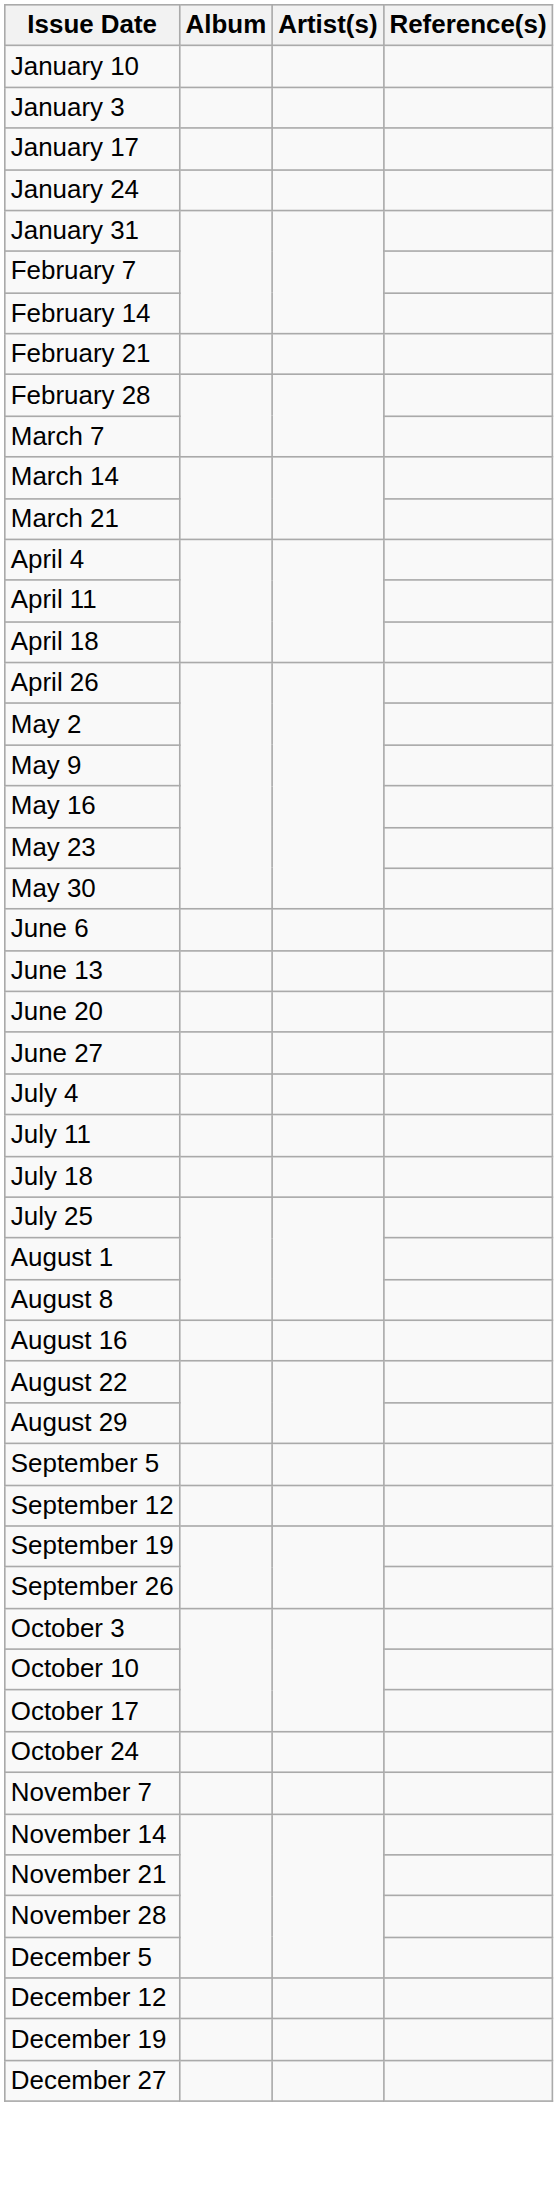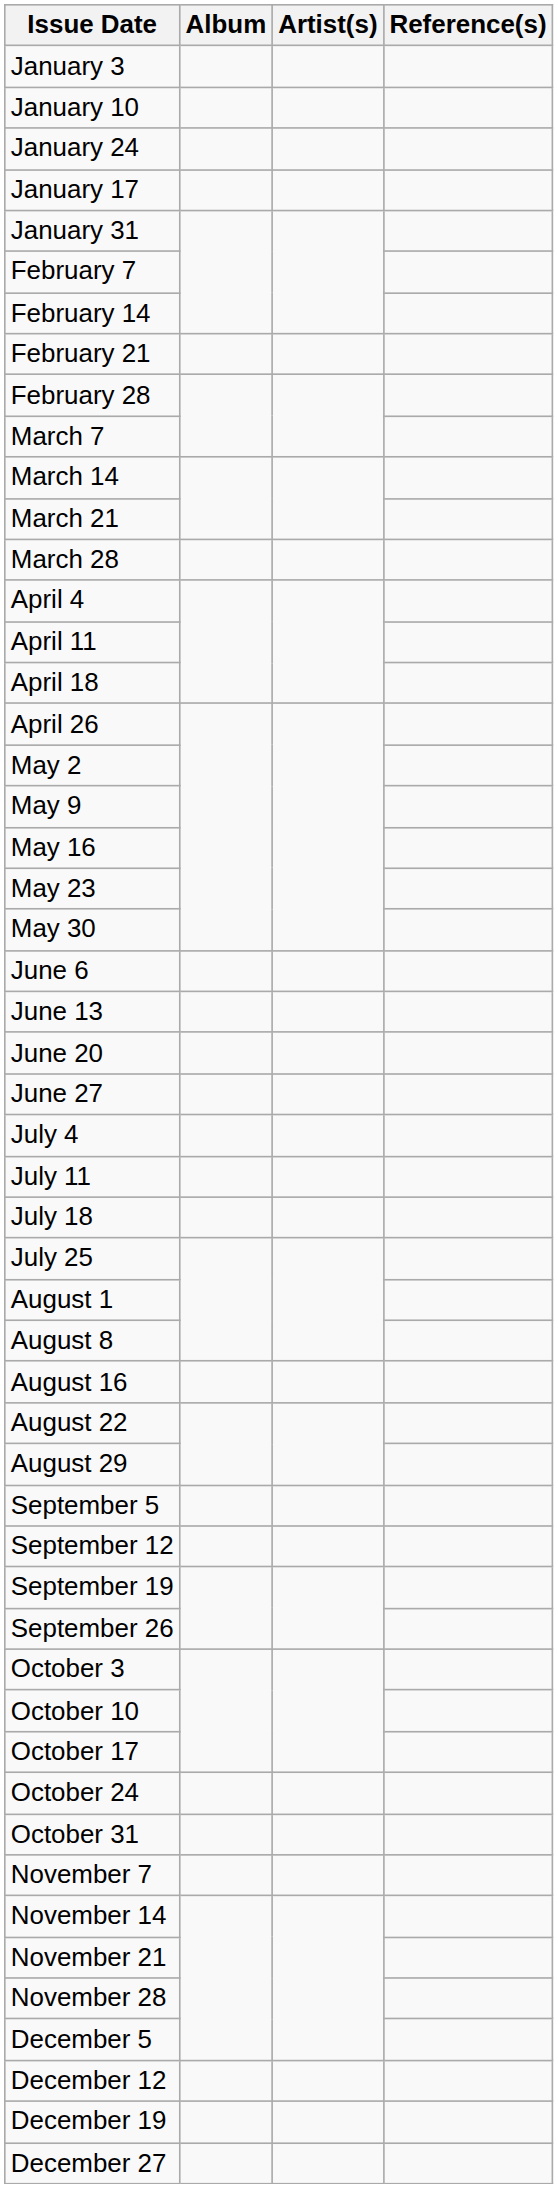 <table class="wikitable">
 <tr>
 <th style="text-align: center;">Issue Date</th>
 <th style="text-align: center;">Album</th>
 <th style="text-align: center;">Artist(s)</th>
 <th style="text-align: center;">Reference(s)</th>
 </tr>
 <tr>
+<td>January 3</td>
+<td rowspan=1><em></em></td>
+<td rowspan=1></td>
+<td></td>
+</tr>
+<tr>
 <td>January 10</td>
 <td rowspan=1><em></em></td>
 <td rowspan=1></td>
 <td></td>
 </tr>
 <tr>
-<td>January 3</td>
+<td>January 24</td>
 <td rowspan=1><em></em></td>
 <td rowspan=1></td>
 <td></td>
 </tr>
 <tr>
 <td>January 17</td>
-<td rowspan=1><em></em></td>
-<td rowspan=1></td>
-<td></td>
-</tr>
-<tr>
-<td>January 24</td>
 <td rowspan=1><em></em></td>
 <td rowspan=1></td>
 <td></td>
 </tr>
 <tr>
 <td>January 31</td>
 <td rowspan=3><em></em></td>
 <td rowspan=3></td>
 <td></td>
 </tr>
 <tr>
 <td>February 7</td>
 <td></td>
 </tr>
 <tr>
 <td>February 14</td>
 <td></td>
 </tr>
 <tr>
 <td>February 21</td>
 <td rowspan=1><em></em></td>
 <td rowspan=1></td>
 <td></td>
 </tr>
 <tr>
 <td>February 28</td>
 <td rowspan=2><em></em></td>
 <td rowspan=2></td>
 <td></td>
 </tr>
 <tr>
 <td>March 7</td>
 <td></td>
 </tr>
 <tr>
 <td>March 14</td>
 <td rowspan=2><em></em></td>
 <td rowspan=2></td>
 <td></td>
 </tr>
 <tr>
 <td>March 21</td>
+<td></td>
+</tr>
+<tr>
+<td>March 28</td>
+<td rowspan=1><em></em></td>
+<td rowspan=1></td>
 <td></td>
 </tr>
 <tr>
 <td>April 4</td>
 <td rowspan=3><em></em></td>
 <td rowspan=3></td>
 <td></td>
 </tr>
 <tr>
 <td>April 11</td>
 <td></td>
 </tr>
 <tr>
 <td>April 18</td>
 <td></td>
 </tr>
 <tr>
 <td>April 26</td>
 <td rowspan=6><em></em></td>
 <td rowspan=6></td>
 <td></td>
 </tr>
 <tr>
 <td>May 2</td>
 <td></td>
 </tr>
 <tr>
 <td>May 9</td>
 <td></td>
 </tr>
 <tr>
 <td>May 16</td>
 <td></td>
 </tr>
 <tr>
 <td>May 23</td>
 <td></td>
 </tr>
 <tr>
 <td>May 30</td>
 <td></td>
 </tr>
 <tr>
 <td>June 6</td>
 <td rowspan=1><em></em></td>
 <td rowspan=1></td>
 <td></td>
 </tr>
 <tr>
 <td>June 13</td>
 <td rowspan=1><em></em></td>
 <td rowspan=1></td>
 <td></td>
 </tr>
 <tr>
 <td>June 20</td>
 <td rowspan=1><em></em></td>
 <td rowspan=1></td>
 <td></td>
 </tr>
 <tr>
 <td>June 27</td>
 <td rowspan=1><em></em></td>
 <td rowspan=1></td>
 <td></td>
 </tr>
 <tr>
 <td>July 4</td>
 <td rowspan=1><em></em></td>
 <td rowspan=1></td>
 <td></td>
 </tr>
 <tr>
 <td>July 11</td>
 <td rowspan=1><em></em></td>
 <td rowspan=1></td>
 <td></td>
 </tr>
 <tr>
 <td>July 18</td>
 <td rowspan=1><em></em></td>
 <td rowspan=1></td>
 <td></td>
 </tr>
 <tr>
 <td>July 25</td>
 <td rowspan=3><em></em></td>
 <td rowspan=3></td>
 <td></td>
 </tr>
 <tr>
 <td>August 1</td>
 <td></td>
 </tr>
 <tr>
 <td>August 8</td>
 <td></td>
 </tr>
 <tr>
 <td>August 16</td>
 <td rowspan=1><em></em></td>
 <td rowspan=1></td>
 <td></td>
 </tr>
 <tr>
 <td>August 22</td>
 <td rowspan=2><em></em></td>
 <td rowspan=2></td>
 <td></td>
 </tr>
 <tr>
 <td>August 29</td>
 <td></td>
 </tr>
 <tr>
 <td>September 5</td>
 <td rowspan=1><em></em></td>
 <td rowspan=1></td>
 <td></td>
 </tr>
 <tr>
 <td>September 12</td>
 <td rowspan=1><em></em></td>
 <td rowspan=1></td>
 <td></td>
 </tr>
 <tr>
 <td>September 19</td>
 <td rowspan=2><em></em></td>
 <td rowspan=2></td>
 <td></td>
 </tr>
 <tr>
 <td>September 26</td>
 <td></td>
 </tr>
 <tr>
 <td>October 3</td>
 <td rowspan=3><em></em></td>
 <td rowspan=3></td>
 <td></td>
 </tr>
 <tr>
 <td>October 10</td>
 <td></td>
 </tr>
 <tr>
 <td>October 17</td>
 <td></td>
 </tr>
 <tr>
 <td>October 24</td>
 <td rowspan=1><em></em></td>
 <td rowspan=1></td>
 <td></td>
 </tr>
 <tr>
+<td>October 31</td>
+<td rowspan=1><em></em></td>
+<td rowspan=1></td>
+<td></td>
+</tr>
+<tr>
 <td>November 7</td>
 <td rowspan=1><em></em></td>
 <td rowspan=1></td>
 <td></td>
 </tr>
 <tr>
 <td>November 14</td>
 <td rowspan=4><em></em></td>
 <td rowspan=4></td>
 <td></td>
 </tr>
 <tr>
 <td>November 21</td>
 <td></td>
 </tr>
 <tr>
 <td>November 28</td>
 <td></td>
 </tr>
 <tr>
 <td>December 5</td>
 <td></td>
 </tr>
 <tr>
 <td>December 12</td>
 <td rowspan=1><em></em></td>
 <td rowspan=1></td>
 <td></td>
 </tr>
 <tr>
 <td>December 19</td>
 <td rowspan=1><em></em></td>
 <td rowspan=1></td>
 <td></td>
 </tr>
 <tr>
 <td>December 27</td>
 <td rowspan=1><em></em></td>
 <td rowspan=1></td>
 <td></td>
 </tr>
 </table>
